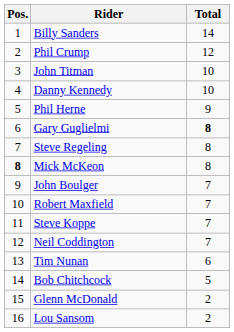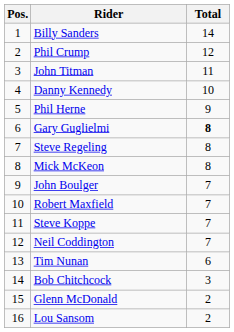 <table class=wikitable>
 <tr>
 <th width=25px>Pos.</th>
 <th width=200px>Rider</th>
 <th width=50px>Total</th>
 </tr>
 <tr align=center >
 <td>1</td>
 <td align=left><a href='#'>Billy Sanders</a></td>
 <td>14</td>
 </tr>
 <tr align=center >
 <td>2</td>
 <td align=left><a href='#'>Phil Crump</a></td>
 <td>12</td>
 </tr>
 <tr align=center >
 <td>3</td>
 <td align=left><a href='#'>John Titman</a></td>
-<td>10</td>
+<td>11</td>
 </tr>
 <tr align=center >
 <td>4</td>
 <td align=left><a href='#'>Danny Kennedy</a></td>
 <td>10</td>
 </tr>
 <tr align=center >
 <td>5</td>
 <td align=left><a href='#'>Phil Herne</a></td>
 <td>9</td>
 </tr>
 <tr align=center >
 <td>6</td>
 <td align=left><a href='#'>Gary Guglielmi</a></td>
 <td><strong>8</strong></td>
 </tr>
 <tr align=center >
 <td>7</td>
 <td align=left><a href='#'>Steve Regeling</a></td>
 <td>8</td>
 </tr>
 <tr align=center >
-<td><strong>8</strong></td>
+<td>8</td>
 <td align=left><a href='#'>Mick McKeon</a></td>
 <td>8</td>
 </tr>
 <tr align=center>
 <td>9</td>
 <td align=left><a href='#'>John Boulger</a></td>
 <td>7</td>
 </tr>
 <tr align=center>
 <td>10</td>
 <td align=left><a href='#'>Robert Maxfield</a></td>
 <td>7</td>
 </tr>
 <tr align=center>
 <td>11</td>
 <td align=left><a href='#'>Steve Koppe</a></td>
 <td>7</td>
 </tr>
 <tr align=center>
 <td>12</td>
 <td align=left><a href='#'>Neil Coddington</a></td>
 <td>7</td>
 </tr>
 <tr align=center>
 <td>13</td>
 <td align=left><a href='#'>Tim Nunan</a></td>
 <td>6</td>
 </tr>
 <tr align=center>
 <td>14</td>
 <td align=left><a href='#'>Bob Chitchcock</a></td>
-<td>5</td>
+<td>3</td>
 </tr>
 <tr align=center>
 <td>15</td>
 <td align=left><a href='#'>Glenn McDonald</a></td>
 <td>2</td>
 </tr>
 <tr align=center>
 <td>16</td>
 <td align=left><a href='#'>Lou Sansom</a></td>
 <td>2</td>
 </tr>
 </table>
